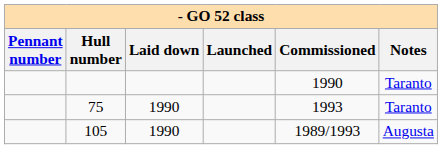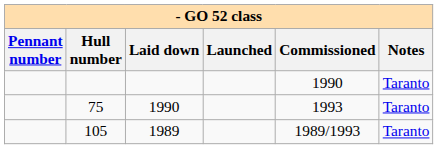 <table border="1" class="sortable wikitable">
 <tr>
 <th colspan="11" style="background:#ffdead;"> - GO 52 class</th>
 </tr>
 <tr>
 <th><a href='#'>Pennant<br>number</a></th>
 <th>Hull<br>number</th>
 <th>Laid down</th>
 <th>Launched</th>
 <th>Commissioned</th>
 <th>Notes</th>
 </tr>
 <tr style="text-align:center;">
 <td><em></em></td>
 <td></td>
 <td></td>
 <td></td>
 <td>1990</td>
 <td><a href='#'>Taranto</a></td>
 </tr>
 <tr style="text-align:center;">
 <td></td>
 <td>75</td>
 <td>1990</td>
 <td></td>
 <td>1993</td>
 <td><a href='#'>Taranto</a></td>
 </tr>
 <tr style="text-align:center;">
 <td></td>
 <td>105</td>
-<td>1990</td>
+<td>1989</td>
 <td></td>
 <td>1989/1993</td>
-<td><a href='#'>Augusta</a></td>
+<td><a href='#'>Taranto</a></td>
 </tr>
 </table>
